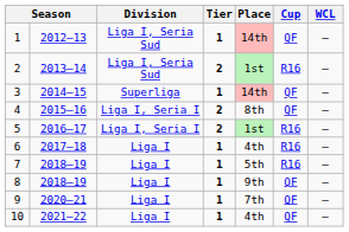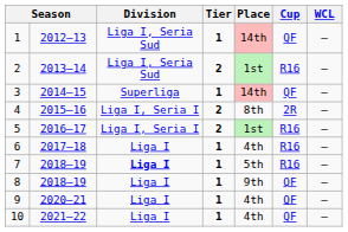 <table class="wikitable" style="text-align:center; font-size:100%">
 <tr>
 <th rowspan=1 colspan=2 style="width: 103px;">Season</th>
 <th style="width: 120px;">Division</th>
 <th style="width: 25px;">Tier</th>
 <th style="width: 35px;">Place</th>
 <th style="width: 35px;"><a href='#'>Cup</a></th>
 <th style="width: 35px;"><a href='#'>WCL</a></th>
 </tr>
 <tr>
 <td>1</td>
 <td><a href='#'>2012–13</a></td>
 <td><a href='#'>Liga I, Seria Sud</a></td>
 <td><strong>1</strong></td>
 <td align=center bgcolor=#FFBBBB>14th</td>
 <td><a href='#'>QF</a></td>
 <td style="width: 35px;">–</td>
 </tr>
 <tr>
 <td>2</td>
 <td><a href='#'>2013–14</a></td>
 <td><a href='#'>Liga I, Seria Sud</a></td>
 <td><strong>2</strong></td>
 <td align=center bgcolor=#BBF3BB>1st</td>
 <td><a href='#'>R16</a></td>
 <td style="width: 35px;">–</td>
 </tr>
 <tr>
 <td>3</td>
 <td><a href='#'>2014–15</a></td>
 <td><a href='#'>Superliga</a></td>
 <td><strong>1</strong></td>
 <td align=center bgcolor=#FFBBBB>14th</td>
 <td><a href='#'>QF</a></td>
 <td style="width: 35px;">–</td>
 </tr>
 <tr>
 <td>4</td>
 <td><a href='#'>2015–16</a></td>
 <td><a href='#'>Liga I, Seria I</a></td>
 <td><strong>2</strong></td>
 <td>8th</td>
-<td><a href='#'>QF</a></td>
+<td><a href='#'>2R</a></td>
 <td style="width: 35px;">–</td>
 </tr>
 <tr>
 <td>5</td>
 <td><a href='#'>2016–17</a></td>
 <td><a href='#'>Liga I, Seria I</a></td>
 <td><strong>2</strong></td>
 <td align=center bgcolor=#BBF3BB>1st</td>
 <td style="width: 35px;"><a href='#'>R16</a></td>
 <td style="width: 35px;">–</td>
 </tr>
 <tr>
 <td>6</td>
 <td><a href='#'>2017–18</a></td>
 <td><a href='#'>Liga I</a></td>
 <td><strong>1</strong></td>
 <td>4th</td>
 <td><a href='#'>R16</a></td>
 <td style="width: 35px;">–</td>
 </tr>
 <tr>
 <td>7</td>
 <td><a href='#'>2018–19</a></td>
-<td><a href='#'>Liga I</a></td>
+<td><strong><a href='#'>Liga I</a></strong></td>
 <td><strong>1</strong></td>
 <td>5th</td>
 <td style="width: 35px;"><a href='#'>R16</a></td>
 <td style="width: 35px;">–</td>
 </tr>
 <tr>
 <td>8</td>
 <td><a href='#'>2018–19</a></td>
 <td><a href='#'>Liga I</a></td>
 <td><strong>1</strong></td>
 <td>9th</td>
 <td style="width: 35px;"><a href='#'>QF</a></td>
 <td style="width: 35px;">–</td>
 </tr>
 <tr>
 <td>9</td>
 <td><a href='#'>2020–21</a></td>
 <td><a href='#'>Liga I</a></td>
 <td><strong>1</strong></td>
-<td>7th</td>
+<td>4th</td>
 <td style="width: 35px;"><a href='#'>QF</a></td>
 <td style="width: 35px;">–</td>
 </tr>
 <tr>
 <td>10</td>
 <td><a href='#'>2021–22</a></td>
 <td><a href='#'>Liga I</a></td>
 <td><strong>1</strong></td>
 <td>4th</td>
 <td style="width: 35px;"><a href='#'>QF</a></td>
 <td style="width: 35px;">–</td>
 </tr>
 </table>
